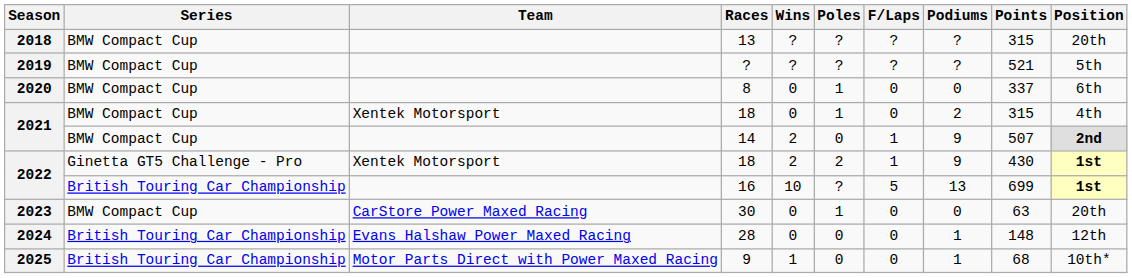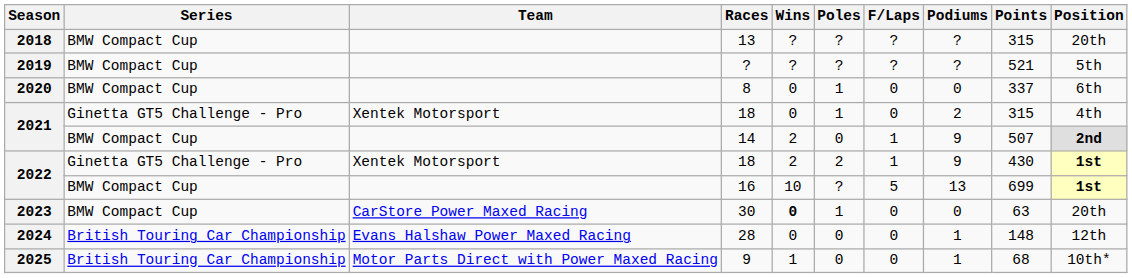 <table class="wikitable" style="font-size: 90%; text-align:center">
 <tr>
 <th>Season</th>
 <th>Series</th>
 <th>Team</th>
 <th>Races</th>
 <th>Wins</th>
 <th>Poles</th>
 <th>F/Laps</th>
 <th>Podiums</th>
 <th>Points</th>
 <th>Position</th>
 </tr>
 <tr>
 <th>2018</th>
 <td align=left>BMW Compact Cup</td>
 <td align=left></td>
 <td>13</td>
 <td>?</td>
 <td>?</td>
 <td>?</td>
 <td>?</td>
 <td>315</td>
 <td>20th</td>
 </tr>
 <tr>
 <th>2019</th>
 <td align=left>BMW Compact Cup</td>
 <td align=left></td>
 <td>?</td>
 <td>?</td>
 <td>?</td>
 <td>?</td>
 <td>?</td>
 <td>521</td>
 <td>5th</td>
 </tr>
 <tr>
 <th>2020</th>
 <td align=left>BMW Compact Cup</td>
 <td align=left></td>
 <td>8</td>
 <td>0</td>
 <td>1</td>
 <td>0</td>
 <td>0</td>
 <td>337</td>
 <td>6th</td>
 </tr>
 <tr>
 <th rowspan="2">2021</th>
-<td align=left>BMW Compact Cup</td>
+<td align=left>Ginetta GT5 Challenge - Pro</td>
 <td align=left>Xentek Motorsport</td>
 <td>18</td>
 <td>0</td>
 <td>1</td>
 <td>0</td>
 <td>2</td>
 <td>315</td>
 <td>4th</td>
 </tr>
 <tr>
 <td align=left>BMW Compact Cup</td>
 <td align=left></td>
 <td>14</td>
 <td>2</td>
 <td>0</td>
 <td>1</td>
 <td>9</td>
 <td>507</td>
 <td style="background:#DFDFDF;"><strong>2nd</strong></td>
 </tr>
 <tr>
 <th rowspan=2>2022</th>
 <td align=left>Ginetta GT5 Challenge - Pro</td>
 <td align=left>Xentek Motorsport</td>
 <td>18</td>
 <td>2</td>
 <td>2</td>
 <td>1</td>
 <td>9</td>
 <td>430</td>
 <td style="background:#FFFFBF;"><strong>1st</strong></td>
 </tr>
 <tr>
-<td align=left><a href='#'>British Touring Car Championship</a></td>
+<td align=left>BMW Compact Cup</td>
 <td align=left></td>
 <td>16</td>
 <td>10</td>
 <td>?</td>
 <td>5</td>
 <td>13</td>
 <td>699</td>
 <td style="background:#FFFFBF;"><strong>1st</strong></td>
 </tr>
 <tr>
 <th>2023</th>
 <td align=left>BMW Compact Cup</td>
 <td align=left><a href='#'>CarStore Power Maxed Racing</a></td>
 <td>30</td>
-<td>0</td>
+<td><strong>0</strong></td>
 <td>1</td>
 <td>0</td>
 <td>0</td>
 <td>63</td>
 <td>20th</td>
 </tr>
 <tr>
 <th>2024</th>
 <td align=left nowrap><a href='#'>British Touring Car Championship</a></td>
 <td align=left nowrap><a href='#'>Evans Halshaw Power Maxed Racing</a></td>
 <td>28</td>
 <td>0</td>
 <td>0</td>
 <td>0</td>
 <td>1</td>
 <td>148</td>
 <td>12th</td>
 </tr>
 <tr>
 <th>2025</th>
 <td align=left><a href='#'>British Touring Car Championship</a></td>
 <td align=left><a href='#'>Motor Parts Direct with Power Maxed Racing</a></td>
 <td>9</td>
 <td>1</td>
 <td>0</td>
 <td>0</td>
 <td>1</td>
 <td>68</td>
 <td>10th*</td>
 </tr>
 </table>
